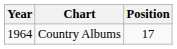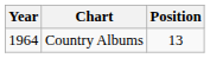 <table class="wikitable">
 <tr>
 <th>Year</th>
 <th>Chart</th>
 <th>Position</th>
 </tr>
 <tr>
 <td>1964</td>
 <td>Country Albums</td>
-<td align="center">17</td>
+<td align="center">13</td>
 </tr>
 </table>
